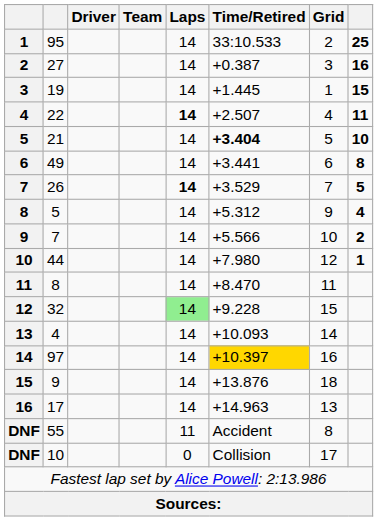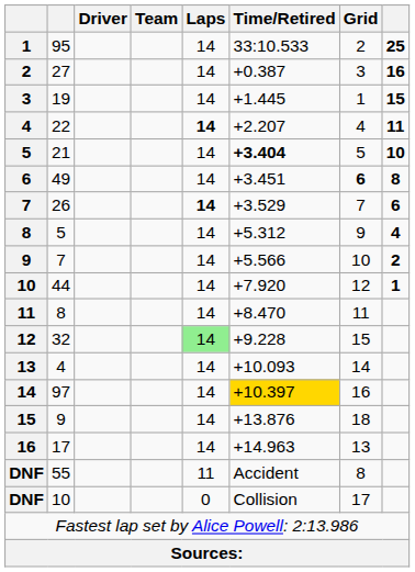 <table class="wikitable" style="font-size: 90%;">
 <tr>
 <th></th>
 <th></th>
 <th>Driver</th>
 <th>Team</th>
 <th>Laps</th>
 <th>Time/Retired</th>
 <th>Grid</th>
 <th></th>
 </tr>
 <tr>
 <th>1</th>
 <td align="center">95</td>
 <td></td>
 <td></td>
 <td align="center">14</td>
 <td>33:10.533</td>
 <td align="center">2</td>
 <td align="center"><strong>25</strong></td>
 </tr>
 <tr>
 <th>2</th>
 <td align="center">27</td>
 <td></td>
 <td></td>
 <td align="center">14</td>
 <td>+0.387</td>
 <td align="center">3</td>
 <td align="center"><strong>16</strong></td>
 </tr>
 <tr>
 <th>3</th>
 <td align="center">19</td>
 <td></td>
 <td></td>
 <td align="center">14</td>
 <td>+1.445</td>
 <td align="center">1</td>
 <td align="center"><strong>15</strong></td>
 </tr>
 <tr>
 <th>4</th>
 <td align="center">22</td>
 <td></td>
 <td></td>
 <td align="center"><strong>14</strong></td>
-<td>+2.507</td>
+<td>+2.207</td>
 <td align="center">4</td>
 <td align="center"><strong>11</strong></td>
 </tr>
 <tr>
 <th>5</th>
 <td align="center">21</td>
 <td></td>
 <td></td>
 <td align="center">14</td>
 <td><strong>+3.404</strong></td>
 <td align="center">5</td>
 <td align="center"><strong>10</strong></td>
 </tr>
 <tr>
 <th>6</th>
 <td align="center">49</td>
 <td></td>
 <td></td>
 <td align="center">14</td>
-<td>+3.441</td>
-<td align="center">6</td>
+<td>+3.451</td>
+<td align="center"><strong>6</strong></td>
 <td align="center"><strong>8</strong></td>
 </tr>
 <tr>
 <th>7</th>
 <td align="center">26</td>
 <td></td>
 <td></td>
 <td align="center"><strong>14</strong></td>
 <td>+3.529</td>
 <td align="center">7</td>
-<td align="center"><strong>5</strong></td>
+<td align="center"><strong>6</strong></td>
 </tr>
 <tr>
 <th>8</th>
 <td align="center">5</td>
 <td></td>
 <td></td>
 <td align="center">14</td>
 <td>+5.312</td>
 <td align="center">9</td>
 <td align="center"><strong>4</strong></td>
 </tr>
 <tr>
 <th>9</th>
 <td align="center">7</td>
 <td></td>
 <td></td>
 <td align="center">14</td>
 <td>+5.566</td>
 <td align="center">10</td>
 <td align="center"><strong>2</strong></td>
 </tr>
 <tr>
 <th>10</th>
 <td align="center">44</td>
 <td></td>
 <td></td>
 <td align="center">14</td>
-<td>+7.980</td>
+<td>+7.920</td>
 <td align="center">12</td>
 <td align="center"><strong>1</strong></td>
 </tr>
 <tr>
 <th>11</th>
 <td align="center">8</td>
 <td></td>
 <td></td>
 <td align="center">14</td>
 <td>+8.470</td>
 <td align="center">11</td>
 <td></td>
 </tr>
 <tr>
 <th>12</th>
 <td align="center">32</td>
 <td></td>
 <td></td>
 <td align="center" style="background: lightgreen;">14</td>
 <td>+9.228</td>
 <td align="center">15</td>
 <td></td>
 </tr>
 <tr>
 <th>13</th>
 <td align="center">4</td>
 <td></td>
 <td></td>
 <td align="center">14</td>
 <td>+10.093</td>
 <td align="center">14</td>
 <td></td>
 </tr>
 <tr>
 <th>14</th>
 <td align="center">97</td>
 <td></td>
 <td></td>
 <td align="center">14</td>
 <td style="background: gold;">+10.397</td>
 <td align="center">16</td>
 <td></td>
 </tr>
 <tr>
 <th>15</th>
 <td align="center">9</td>
 <td></td>
 <td></td>
 <td align="center">14</td>
 <td>+13.876</td>
 <td align="center">18</td>
 <td></td>
 </tr>
 <tr>
 <th>16</th>
 <td align="center">17</td>
 <td></td>
 <td></td>
 <td align="center">14</td>
 <td>+14.963</td>
 <td align="center">13</td>
 <td></td>
 </tr>
 <tr>
 <th>DNF</th>
 <td align="center">55</td>
 <td></td>
 <td></td>
 <td align="center">11</td>
 <td>Accident</td>
 <td align="center">8</td>
 <td></td>
 </tr>
 <tr>
 <th>DNF</th>
 <td align="center">10</td>
 <td></td>
 <td></td>
 <td align="center">0</td>
 <td>Collision</td>
 <td align="center">17</td>
 <td></td>
 </tr>
 <tr>
 <td colspan=8 align=center><em>Fastest lap set by <a href='#'>Alice Powell</a>: 2:13.986</em></td>
 </tr>
 <tr>
 <th colspan=8>Sources:</th>
 </tr>
 </table>
